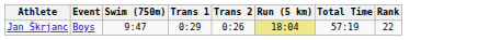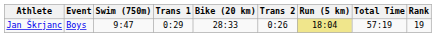 <table class="wikitable" style="font-size:90%;">
 <tr>
 <th>Athlete</th>
 <th>Event</th>
 <th>Swim (750m)</th>
 <th>Trans 1</th>
+<th>Bike (20 km)</th>
 <th>Trans 2</th>
 <th>Run (5 km)</th>
 <th>Total Time</th>
 <th>Rank</th>
 </tr>
 <tr align=center>
 <td align=left><a href='#'>Jan Škrjanc</a></td>
 <td align=left><a href='#'>Boys</a></td>
 <td>9:47</td>
 <td>0:29</td>
+<td>28:33</td>
 <td>0:26</td>
 <td style="background: khaki;">18:04</td>
 <td>57:19</td>
-<td>22</td>
+<td>19</td>
 </tr>
 </table>
